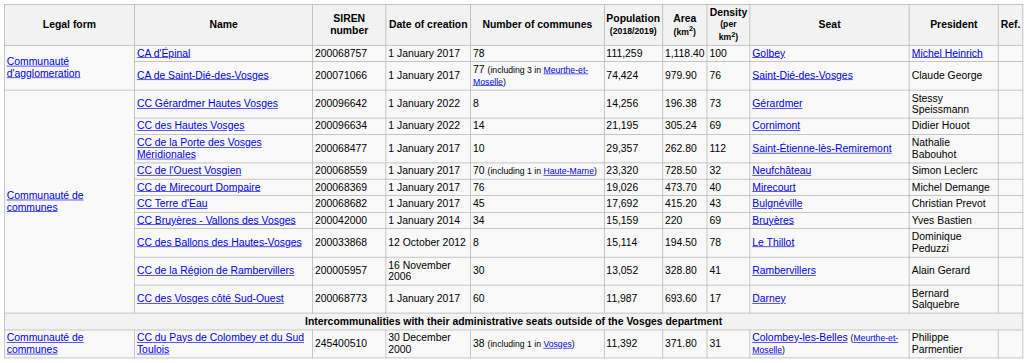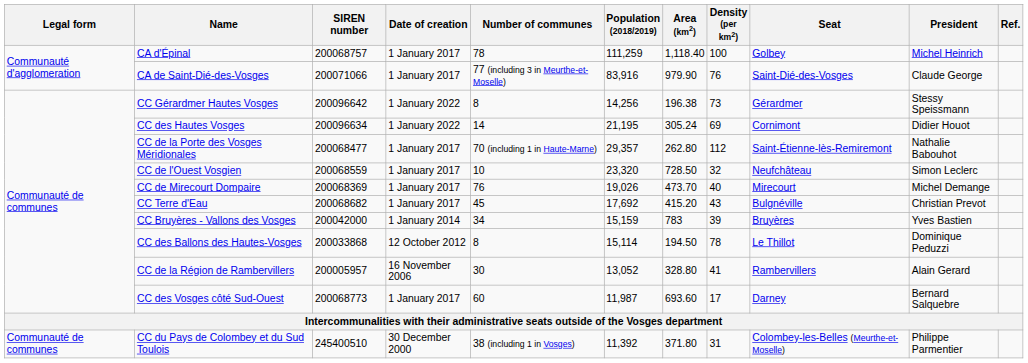 <table class="wikitable">
 <tr>
 <th>Legal form</th>
 <th>Name</th>
 <th>SIREN number</th>
 <th>Date of creation</th>
 <th>Number of communes</th>
 <th>Population<br><small>(2018/2019)</small></th>
 <th>Area<br><small>(km<sup>2</sup>)</small></th>
 <th>Density<br><small>(per km<sup>2</sup>)</small></th>
 <th>Seat</th>
 <th>President</th>
 <th>Ref.</th>
 </tr>
 <tr>
 <td rowspan="2"><a href='#'>Communauté d'agglomeration</a></td>
 <td><a href='#'>CA d'Épinal</a></td>
 <td>200068757</td>
 <td>1 January 2017</td>
 <td>78</td>
 <td>111,259</td>
 <td>1,118.40</td>
 <td>100</td>
 <td><a href='#'>Golbey</a></td>
 <td><a href='#'>Michel Heinrich</a></td>
 <td></td>
 </tr>
 <tr>
 <td><a href='#'>CA de Saint-Dié-des-Vosges</a></td>
 <td>200071066</td>
 <td>1 January 2017</td>
 <td>77 <small>(including 3 in <a href='#'>Meurthe-et-Moselle</a>)</small></td>
-<td>74,424</td>
+<td>83,916</td>
 <td>979.90</td>
 <td>76</td>
 <td><a href='#'>Saint-Dié-des-Vosges</a></td>
 <td>Claude George</td>
 <td></td>
 </tr>
 <tr>
 <td rowspan="10"><a href='#'>Communauté de communes</a></td>
 <td><a href='#'>CC Gérardmer Hautes Vosges</a></td>
 <td>200096642</td>
 <td>1 January 2022</td>
 <td>8</td>
 <td>14,256</td>
 <td>196.38</td>
 <td>73</td>
 <td><a href='#'>Gérardmer</a></td>
 <td>Stessy Speissmann</td>
 <td></td>
 </tr>
 <tr>
 <td><a href='#'>CC des Hautes Vosges</a></td>
 <td>200096634</td>
 <td>1 January 2022</td>
 <td>14</td>
 <td>21,195</td>
 <td>305.24</td>
 <td>69</td>
 <td><a href='#'>Cornimont</a></td>
 <td>Didier Houot</td>
 <td></td>
 </tr>
 <tr>
 <td><a href='#'>CC de la Porte des Vosges Méridionales</a></td>
 <td>200068477</td>
 <td>1 January 2017</td>
-<td>10</td>
+<td>70 <small>(including 1 in <a href='#'>Haute-Marne</a>)</small></td>
 <td>29,357</td>
 <td>262.80</td>
 <td>112</td>
 <td><a href='#'>Saint-Étienne-lès-Remiremont</a></td>
 <td>Nathalie Babouhot</td>
 <td></td>
 </tr>
 <tr>
 <td><a href='#'>CC de l'Ouest Vosgien</a></td>
 <td>200068559</td>
 <td>1 January 2017</td>
-<td>70 <small>(including 1 in <a href='#'>Haute-Marne</a>)</small></td>
+<td>10</td>
 <td>23,320</td>
 <td>728.50</td>
 <td>32</td>
 <td><a href='#'>Neufchâteau</a></td>
 <td>Simon Leclerc</td>
 <td></td>
 </tr>
 <tr>
 <td><a href='#'>CC de Mirecourt Dompaire</a></td>
 <td>200068369</td>
 <td>1 January 2017</td>
 <td>76</td>
 <td>19,026</td>
 <td>473.70</td>
 <td>40</td>
 <td><a href='#'>Mirecourt</a></td>
 <td>Michel Demange</td>
 <td></td>
 </tr>
 <tr>
 <td><a href='#'>CC Terre d'Eau</a></td>
 <td>200068682</td>
 <td>1 January 2017</td>
 <td>45</td>
 <td>17,692</td>
 <td>415.20</td>
 <td>43</td>
 <td><a href='#'>Bulgnéville</a></td>
 <td>Christian Prevot</td>
 <td></td>
 </tr>
 <tr>
 <td><a href='#'>CC Bruyères - Vallons des Vosges</a></td>
 <td>200042000</td>
 <td>1 January 2014</td>
 <td>34</td>
 <td>15,159</td>
-<td>220</td>
-<td>69</td>
+<td>783</td>
+<td>39</td>
 <td><a href='#'>Bruyères</a></td>
 <td>Yves Bastien</td>
 <td></td>
 </tr>
 <tr>
 <td><a href='#'>CC des Ballons des Hautes-Vosges</a></td>
 <td>200033868</td>
 <td>12 October 2012</td>
 <td>8</td>
 <td>15,114</td>
 <td>194.50</td>
 <td>78</td>
 <td><a href='#'>Le Thillot</a></td>
 <td>Dominique Peduzzi</td>
 <td></td>
 </tr>
 <tr>
 <td><a href='#'>CC de la Région de Rambervillers</a></td>
 <td>200005957</td>
 <td>16 November 2006</td>
 <td>30</td>
 <td>13,052</td>
 <td>328.80</td>
 <td>41</td>
 <td><a href='#'>Rambervillers</a></td>
 <td>Alain Gerard</td>
 <td></td>
 </tr>
 <tr>
 <td><a href='#'>CC des Vosges côté Sud-Ouest</a></td>
 <td>200068773</td>
 <td>1 January 2017</td>
 <td>60</td>
 <td>11,987</td>
 <td>693.60</td>
 <td>17</td>
 <td><a href='#'>Darney</a></td>
 <td>Bernard Salquebre</td>
 <td></td>
 </tr>
 <tr>
 <th colspan="11"><strong>Intercommunalities with their administrative seats outside of the Vosges department</strong></th>
 </tr>
 <tr>
 <td><a href='#'>Communauté de communes</a></td>
 <td><a href='#'>CC du Pays de Colombey et du Sud Toulois</a></td>
 <td>245400510</td>
 <td>30 December 2000</td>
 <td>38 <small>(including 1 in <a href='#'>Vosges</a>)</small></td>
 <td>11,392</td>
 <td>371.80</td>
 <td>31</td>
 <td><a href='#'>Colombey-les-Belles</a> <small>(<a href='#'>Meurthe-et-Moselle</a>)</small></td>
 <td>Philippe Parmentier</td>
 <td></td>
 </tr>
 </table>
